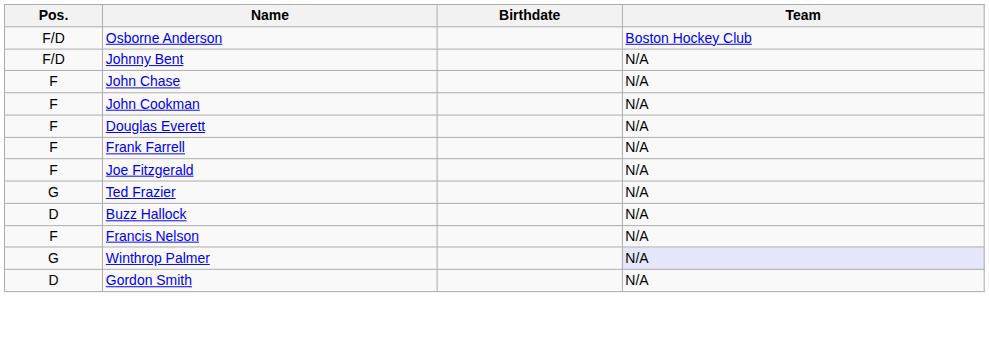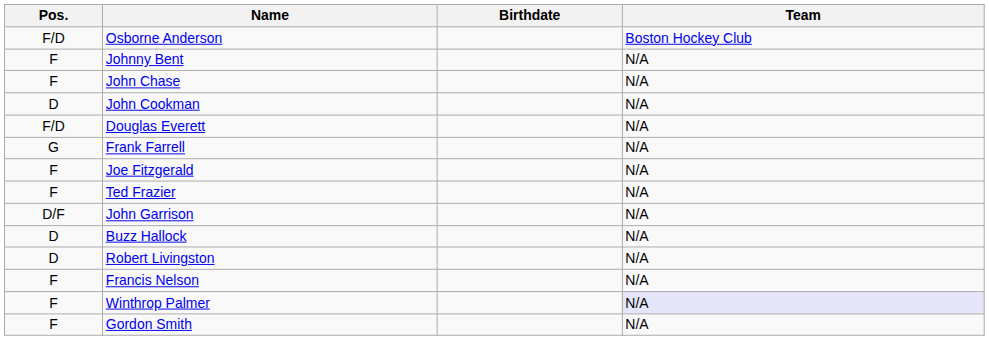 <table class="wikitable sortable" width="80%" style="font-size: 90%; text-align: center;">
 <tr>
 <th>Pos.</th>
 <th>Name</th>
 <th>Birthdate</th>
 <th>Team</th>
 </tr>
 <tr>
 <td>F/D</td>
 <td style="text-align:left;"><a href='#'>Osborne Anderson</a></td>
 <td style="text-align:right;"></td>
 <td style="text-align:left;"> <a href='#'>Boston Hockey Club</a></td>
 </tr>
 <tr>
-<td>F/D</td>
+<td>F</td>
 <td style="text-align:left;"><a href='#'>Johnny Bent</a></td>
 <td style="text-align:right;"></td>
 <td style="text-align:left;">N/A</td>
 </tr>
 <tr>
 <td>F</td>
 <td style="text-align:left;"><a href='#'>John Chase</a></td>
 <td style="text-align:right;"></td>
 <td style="text-align:left;">N/A</td>
 </tr>
 <tr>
-<td>F</td>
+<td>D</td>
 <td style="text-align:left;"><a href='#'>John Cookman</a></td>
 <td style="text-align:right;"></td>
 <td style="text-align:left;">N/A</td>
 </tr>
 <tr>
-<td>F</td>
+<td>F/D</td>
 <td style="text-align:left;"><a href='#'>Douglas Everett</a></td>
 <td style="text-align:right;"></td>
 <td style="text-align:left;">N/A</td>
 </tr>
 <tr>
-<td>F</td>
+<td>G</td>
 <td style="text-align:left;"><a href='#'>Frank Farrell</a></td>
 <td style="text-align:right;"></td>
 <td style="text-align:left;">N/A</td>
 </tr>
 <tr>
 <td>F</td>
 <td style="text-align:left;"><a href='#'>Joe Fitzgerald</a></td>
 <td style="text-align:right;"></td>
 <td style="text-align:left;">N/A</td>
 </tr>
 <tr>
-<td>G</td>
+<td>F</td>
 <td style="text-align:left;"><a href='#'>Ted Frazier</a></td>
+<td style="text-align:right;"></td>
+<td style="text-align:left;">N/A</td>
+</tr>
+<tr>
+<td>D/F</td>
+<td style="text-align:left;"><a href='#'>John Garrison</a></td>
 <td style="text-align:right;"></td>
 <td style="text-align:left;">N/A</td>
 </tr>
 <tr>
 <td>D</td>
 <td style="text-align:left;"><a href='#'>Buzz Hallock</a></td>
 <td style="text-align:right;"></td>
 <td style="text-align:left;">N/A</td>
 </tr>
 <tr>
+<td>D</td>
+<td style="text-align:left;"><a href='#'>Robert Livingston</a></td>
+<td style="text-align:right;"></td>
+<td style="text-align:left;">N/A</td>
+</tr>
+<tr>
 <td>F</td>
 <td style="text-align:left;"><a href='#'>Francis Nelson</a></td>
 <td style="text-align:right;"></td>
 <td style="text-align:left;">N/A</td>
 </tr>
 <tr>
-<td>G</td>
+<td>F</td>
 <td style="text-align:left;"><a href='#'>Winthrop Palmer</a></td>
 <td style="text-align:right;"></td>
 <td style="background: lavender; text-align:left;">N/A</td>
 </tr>
 <tr>
-<td>D</td>
+<td>F</td>
 <td style="text-align:left;"><a href='#'>Gordon Smith</a></td>
 <td style="text-align:right;"></td>
 <td style="text-align:left;">N/A</td>
 </tr>
 </table>
